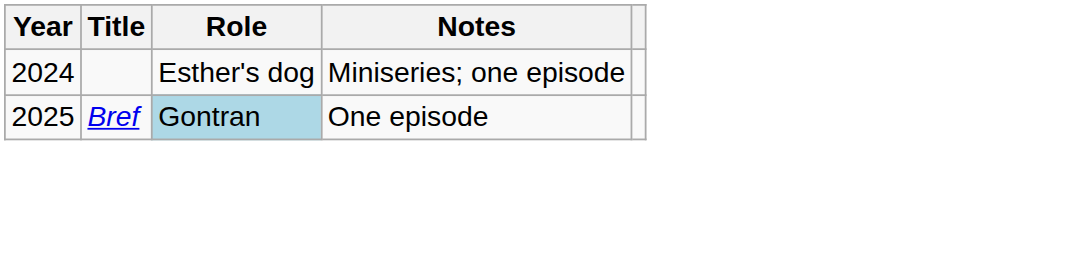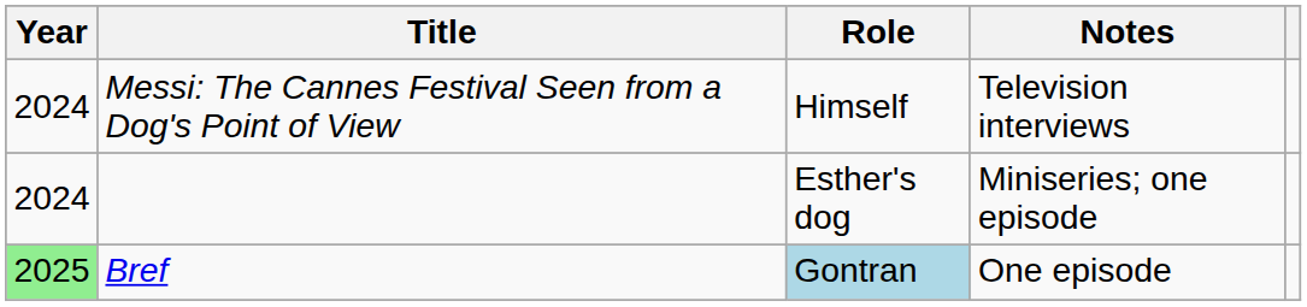 <table class="wikitable sortable plainrowheaders">
 <tr>
 <th>Year</th>
 <th>Title</th>
 <th>Role</th>
 <th class="unsortable">Notes</th>
 <th></th>
 </tr>
 <tr>
 <td>2024</td>
+<td><em>Messi: The Cannes Festival Seen from a Dog's Point of View</em></td>
+<td>Himself</td>
+<td>Television interviews</td>
+<td></td>
+</tr>
+<tr>
+<td>2024</td>
 <td></td>
 <td>Esther's dog</td>
 <td>Miniseries; one episode</td>
 <td></td>
 </tr>
 <tr>
-<td>2025</td>
+<td style="background: lightgreen;">2025</td>
 <td><em><a href='#'>Bref</a></em></td>
 <td style="background: lightblue;">Gontran</td>
 <td>One episode</td>
 <td></td>
 </tr>
 </table>
